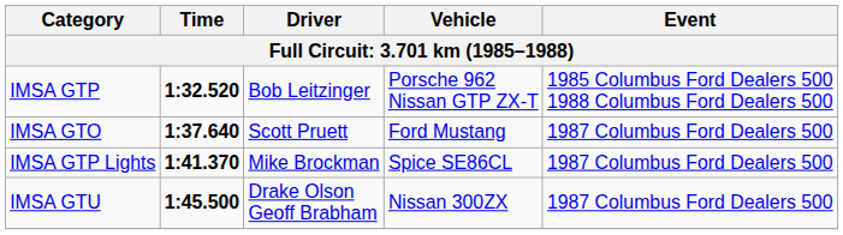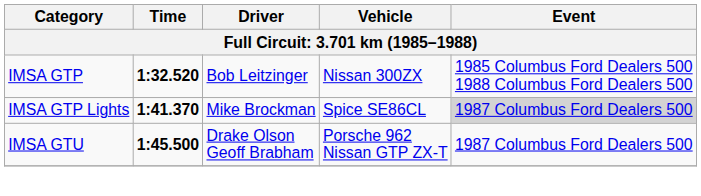 <table class="wikitable">
 <tr>
 <th>Category</th>
 <th>Time</th>
 <th>Driver</th>
 <th>Vehicle</th>
 <th>Event</th>
 </tr>
 <tr>
 <th colspan=5>Full Circuit: 3.701 km (1985–1988)</th>
 </tr>
 <tr>
 <td><a href='#'>IMSA GTP</a></td>
 <td><strong>1:32.520</strong></td>
 <td><a href='#'>Bob Leitzinger</a></td>
-<td><a href='#'>Porsche 962</a><br><a href='#'>Nissan GTP ZX-T</a></td>
+<td><a href='#'>Nissan 300ZX</a></td>
 <td><a href='#'>1985 Columbus Ford Dealers 500</a><br><a href='#'>1988 Columbus Ford Dealers 500</a></td>
-</tr>
-<tr>
-<td><a href='#'>IMSA GTO</a></td>
-<td><strong>1:37.640</strong></td>
-<td><a href='#'>Scott Pruett</a></td>
-<td><a href='#'>Ford Mustang</a></td>
-<td><a href='#'>1987 Columbus Ford Dealers 500</a></td>
 </tr>
 <tr>
 <td><a href='#'>IMSA GTP Lights</a></td>
 <td><strong>1:41.370</strong></td>
 <td><a href='#'>Mike Brockman</a></td>
 <td><a href='#'>Spice SE86CL</a></td>
-<td><a href='#'>1987 Columbus Ford Dealers 500</a></td>
+<td style="background: lightgrey;"><a href='#'>1987 Columbus Ford Dealers 500</a></td>
 </tr>
 <tr>
 <td><a href='#'>IMSA GTU</a></td>
 <td><strong>1:45.500</strong></td>
 <td><a href='#'>Drake Olson</a><br><a href='#'>Geoff Brabham</a></td>
-<td><a href='#'>Nissan 300ZX</a></td>
+<td><a href='#'>Porsche 962</a><br><a href='#'>Nissan GTP ZX-T</a></td>
 <td><a href='#'>1987 Columbus Ford Dealers 500</a></td>
 </tr>
 <tr>
 </tr>
 </table>
